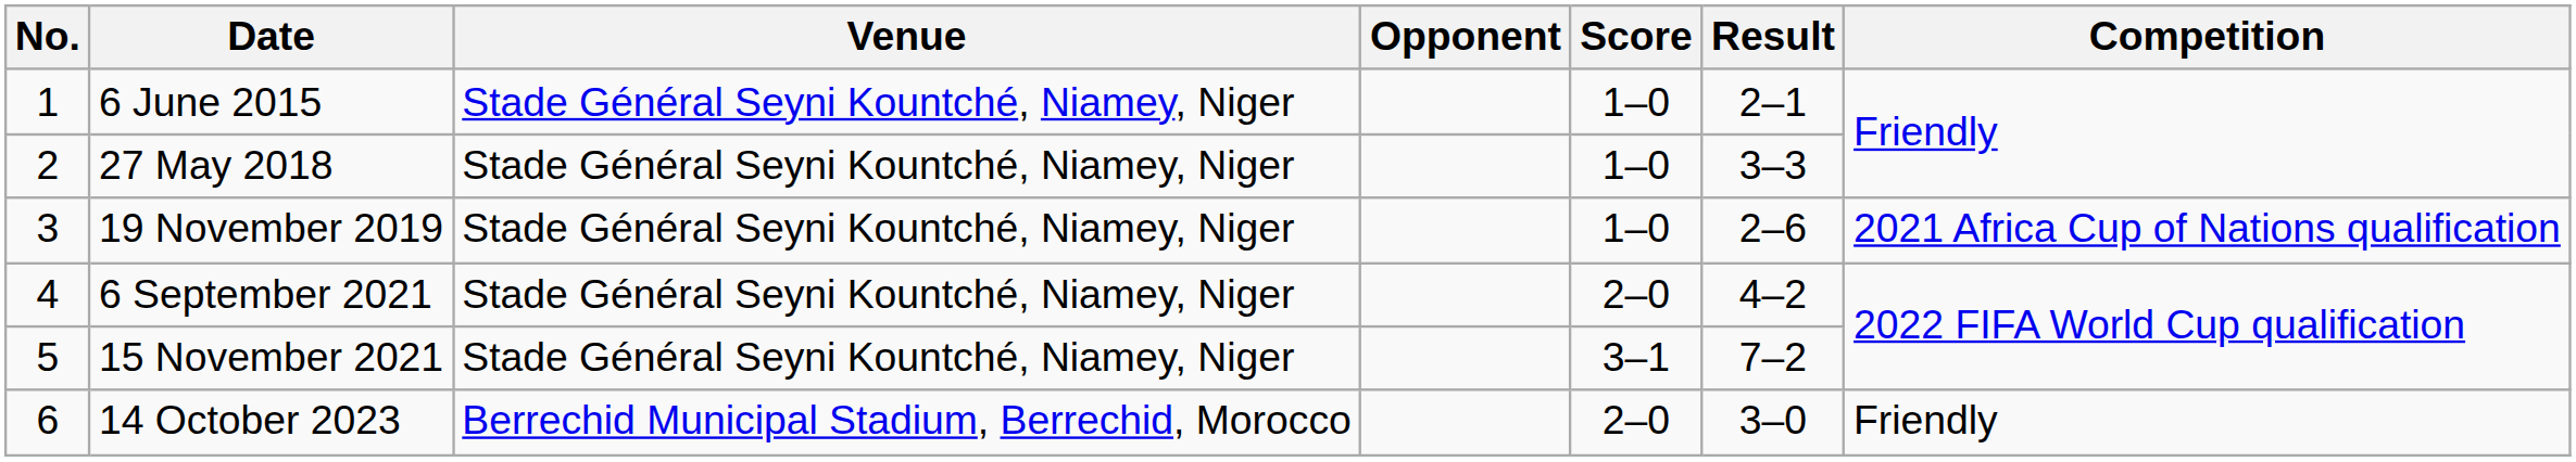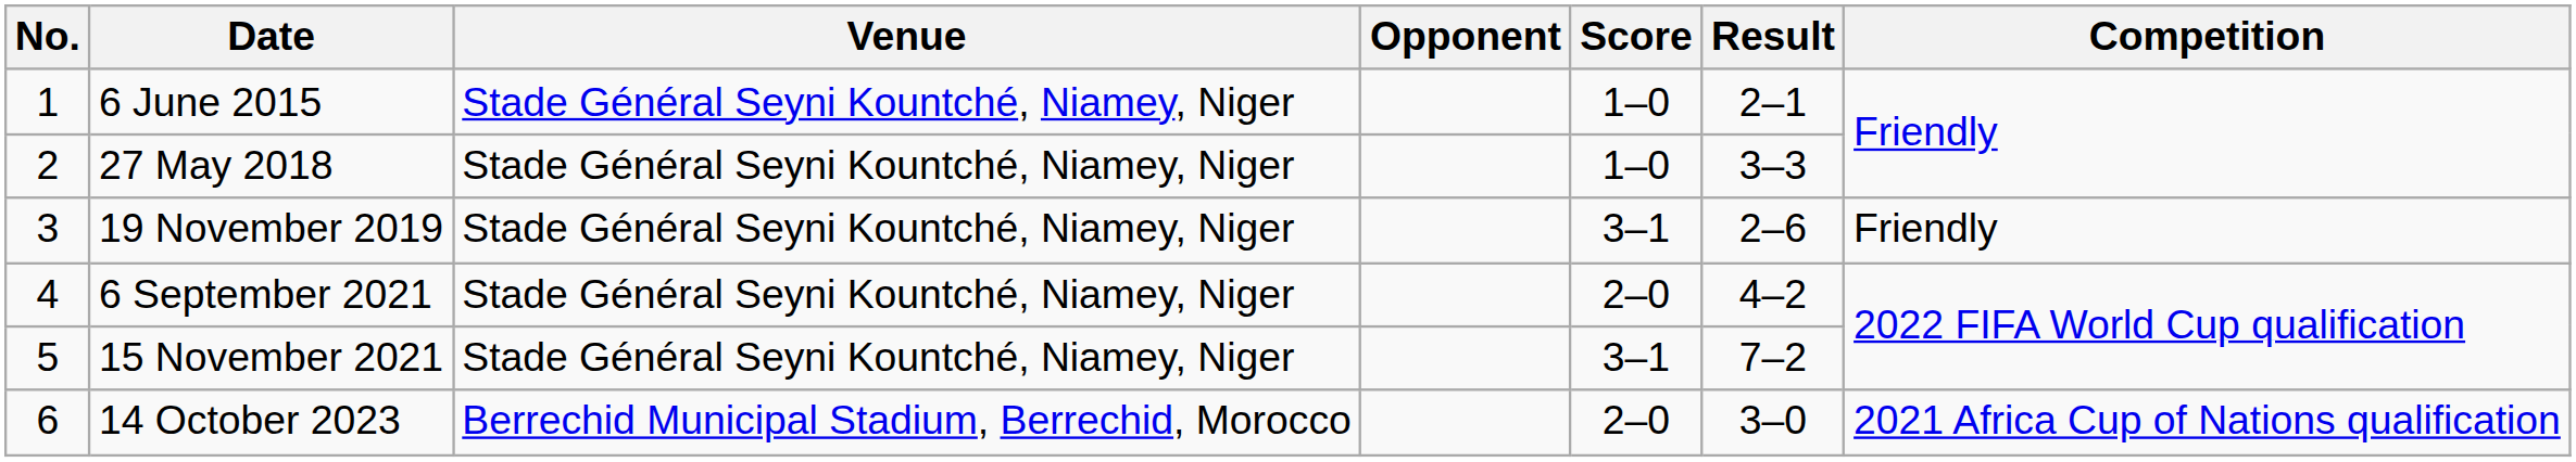 <table class="wikitable sortable">
 <tr>
 <th scope="col">No.</th>
 <th scope="col">Date</th>
 <th scope="col">Venue</th>
 <th scope="col">Opponent</th>
 <th scope="col">Score</th>
 <th scope="col">Result</th>
 <th scope="col">Competition</th>
 </tr>
 <tr>
 <td align="center">1</td>
 <td>6 June 2015</td>
 <td><a href='#'>Stade Général Seyni Kountché</a>, <a href='#'>Niamey</a>, Niger</td>
 <td></td>
 <td align="center">1–0</td>
 <td align="center">2–1</td>
 <td rowspan=2><a href='#'>Friendly</a></td>
 </tr>
 <tr>
 <td align="center">2</td>
 <td>27 May 2018</td>
 <td>Stade Général Seyni Kountché, Niamey, Niger</td>
 <td></td>
 <td align="center">1–0</td>
 <td align="center">3–3</td>
 </tr>
 <tr>
 <td align="center">3</td>
 <td>19 November 2019</td>
 <td>Stade Général Seyni Kountché, Niamey, Niger</td>
 <td></td>
-<td align="center">1–0</td>
+<td align="center">3–1</td>
 <td align="center">2–6</td>
-<td><a href='#'>2021 Africa Cup of Nations qualification</a></td>
+<td>Friendly</td>
 </tr>
 <tr>
 <td align="center">4</td>
 <td>6 September 2021</td>
 <td>Stade Général Seyni Kountché, Niamey, Niger</td>
 <td></td>
 <td align="center">2–0</td>
 <td align="center">4–2</td>
 <td rowspan=2><a href='#'>2022 FIFA World Cup qualification</a></td>
 </tr>
 <tr>
 <td align="center">5</td>
 <td>15 November 2021</td>
 <td>Stade Général Seyni Kountché, Niamey, Niger</td>
 <td></td>
 <td align="center">3–1</td>
 <td align="center">7–2</td>
 </tr>
 <tr>
 <td align="center">6</td>
 <td>14 October 2023</td>
 <td><a href='#'>Berrechid Municipal Stadium</a>, <a href='#'>Berrechid</a>, Morocco</td>
 <td></td>
 <td align="center">2–0</td>
 <td align="center">3–0</td>
-<td>Friendly</td>
+<td><a href='#'>2021 Africa Cup of Nations qualification</a></td>
 </tr>
 </table>
